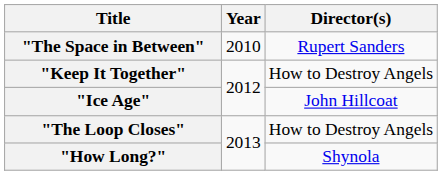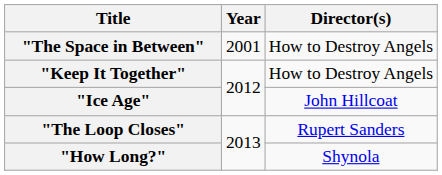 <table class="wikitable plainrowheaders" style="text-align:center;">
 <tr>
 <th scope="col" style="width:12em;">Title</th>
 <th scope="col">Year</th>
 <th scope="col">Director(s)</th>
 </tr>
 <tr>
 <th scope="row">"The Space in Between"</th>
-<td>2010</td>
-<td><a href='#'>Rupert Sanders</a></td>
+<td>2001</td>
+<td>How to Destroy Angels</td>
 </tr>
 <tr>
 <th scope="row">"Keep It Together"</th>
 <td rowspan="2">2012</td>
 <td>How to Destroy Angels</td>
 </tr>
 <tr>
 <th scope="row">"Ice Age"</th>
 <td><a href='#'>John Hillcoat</a></td>
 </tr>
 <tr>
 <th scope="row">"The Loop Closes"</th>
 <td rowspan="2">2013</td>
-<td>How to Destroy Angels</td>
+<td><a href='#'>Rupert Sanders</a></td>
 </tr>
 <tr>
 <th scope="row">"How Long?"</th>
 <td><a href='#'>Shynola</a></td>
 </tr>
 </table>
